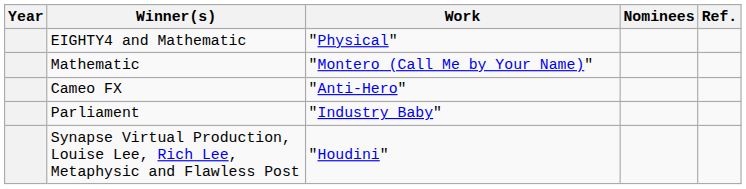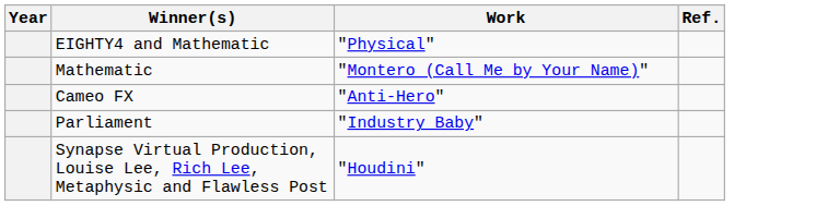 <table class="wikitable sortable">
 <tr>
 <th scope="col" style="width:5px;">Year</th>
 <th scope="col" style="width:220px;">Winner(s)</th>
 <th scope="col" style="width:270px;">Work</th>
-<th scope="col" class="unsortable">Nominees</th>
 <th scope="col" class="unsortable">Ref.</th>
 </tr>
 <tr>
 <th scope="row"></th>
 <td>EIGHTY4 and Mathematic</td>
 <td>"<a href='#'>Physical</a>" </td>
-<td></td>
 <td align="center"></td>
 </tr>
 <tr>
 <th scope="row"></th>
 <td>Mathematic</td>
 <td>"<a href='#'>Montero (Call Me by Your Name)</a>" </td>
-<td></td>
 <td align="center"></td>
 </tr>
 <tr>
 <th scope="row"></th>
 <td>Cameo FX</td>
 <td>"<a href='#'>Anti-Hero</a>" </td>
-<td></td>
 <td align="center"></td>
 </tr>
 <tr>
 <th scope="row"></th>
 <td>Parliament</td>
 <td>"<a href='#'>Industry Baby</a>" </td>
-<td></td>
 <td align="center"></td>
 </tr>
 <tr>
 <th scope="row"></th>
 <td>Synapse Virtual Production, Louise Lee, <a href='#'>Rich Lee</a>, Metaphysic and Flawless Post</td>
 <td>"<a href='#'>Houdini</a>" </td>
-<td></td>
 <td align="center"></td>
 </tr>
 </table>
